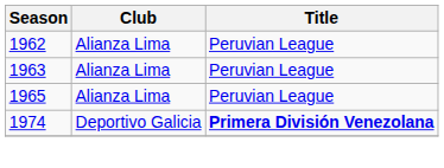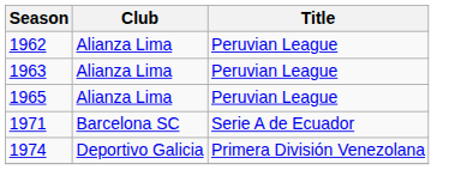 <table class="wikitable" style="text-align: left;">
 <tr>
 <th>Season</th>
 <th>Club</th>
 <th>Title</th>
 </tr>
 <tr>
 <td><a href='#'>1962</a></td>
 <td><a href='#'>Alianza Lima</a></td>
 <td><a href='#'>Peruvian League</a></td>
 </tr>
 <tr>
 <td><a href='#'>1963</a></td>
 <td><a href='#'>Alianza Lima</a></td>
 <td><a href='#'>Peruvian League</a></td>
 </tr>
 <tr>
 <td><a href='#'>1965</a></td>
 <td><a href='#'>Alianza Lima</a></td>
 <td><a href='#'>Peruvian League</a></td>
 </tr>
 <tr>
+<td><a href='#'>1971</a></td>
+<td><a href='#'>Barcelona SC</a></td>
+<td><a href='#'>Serie A de Ecuador</a></td>
+</tr>
+<tr>
 <td><a href='#'>1974</a></td>
 <td><a href='#'>Deportivo Galicia</a></td>
-<td><strong><a href='#'>Primera División Venezolana</a></strong></td>
+<td><a href='#'>Primera División Venezolana</a></td>
 </tr>
 <tr>
 </tr>
 </table>
